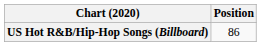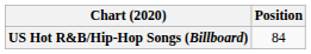 <table class="wikitable plainrowheaders" style="text-align:center;">
 <tr>
 <th scope="col">Chart (2020)</th>
 <th scope="col">Position</th>
 </tr>
 <tr>
 <th scope="row">US Hot R&B/Hip-Hop Songs (<em>Billboard</em>)</th>
-<td>86</td>
+<td>84</td>
 </tr>
 </table>
